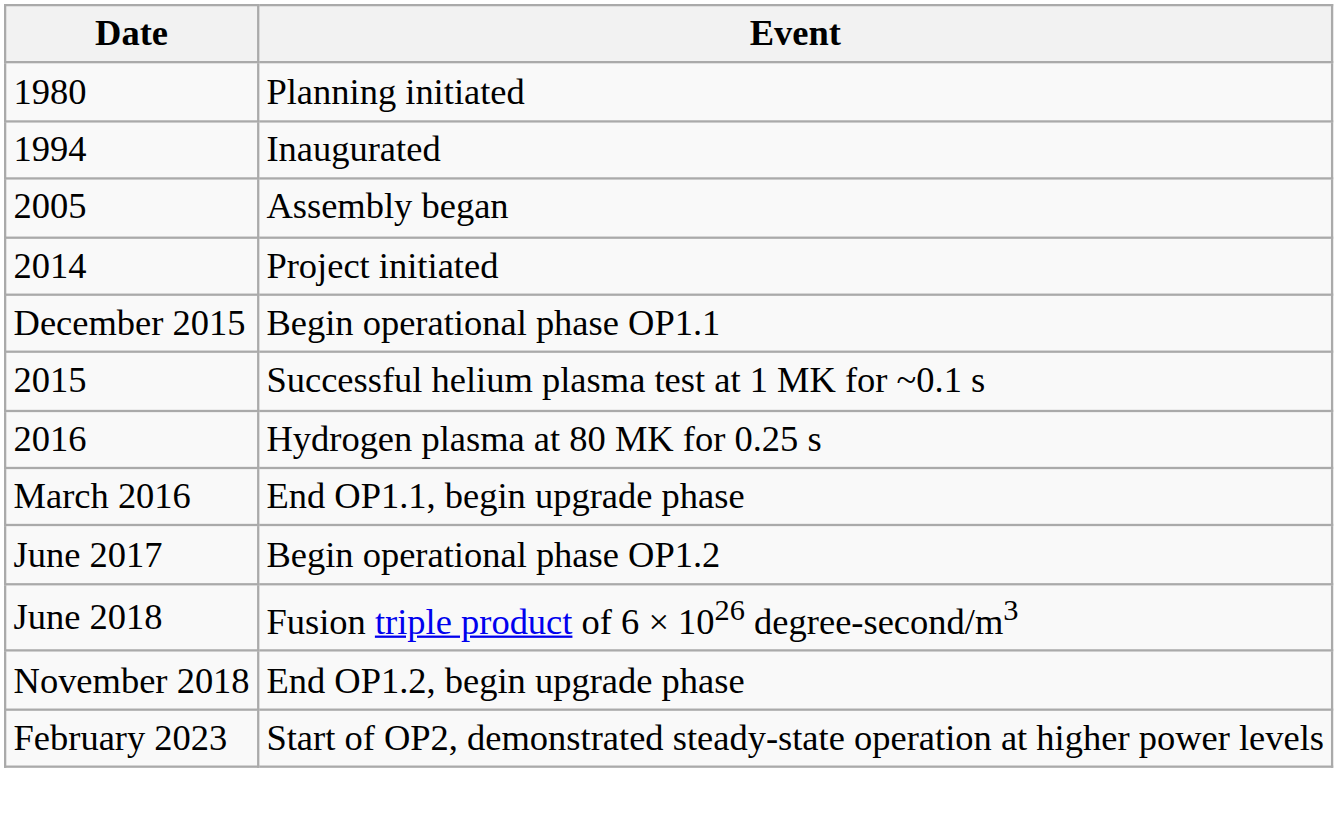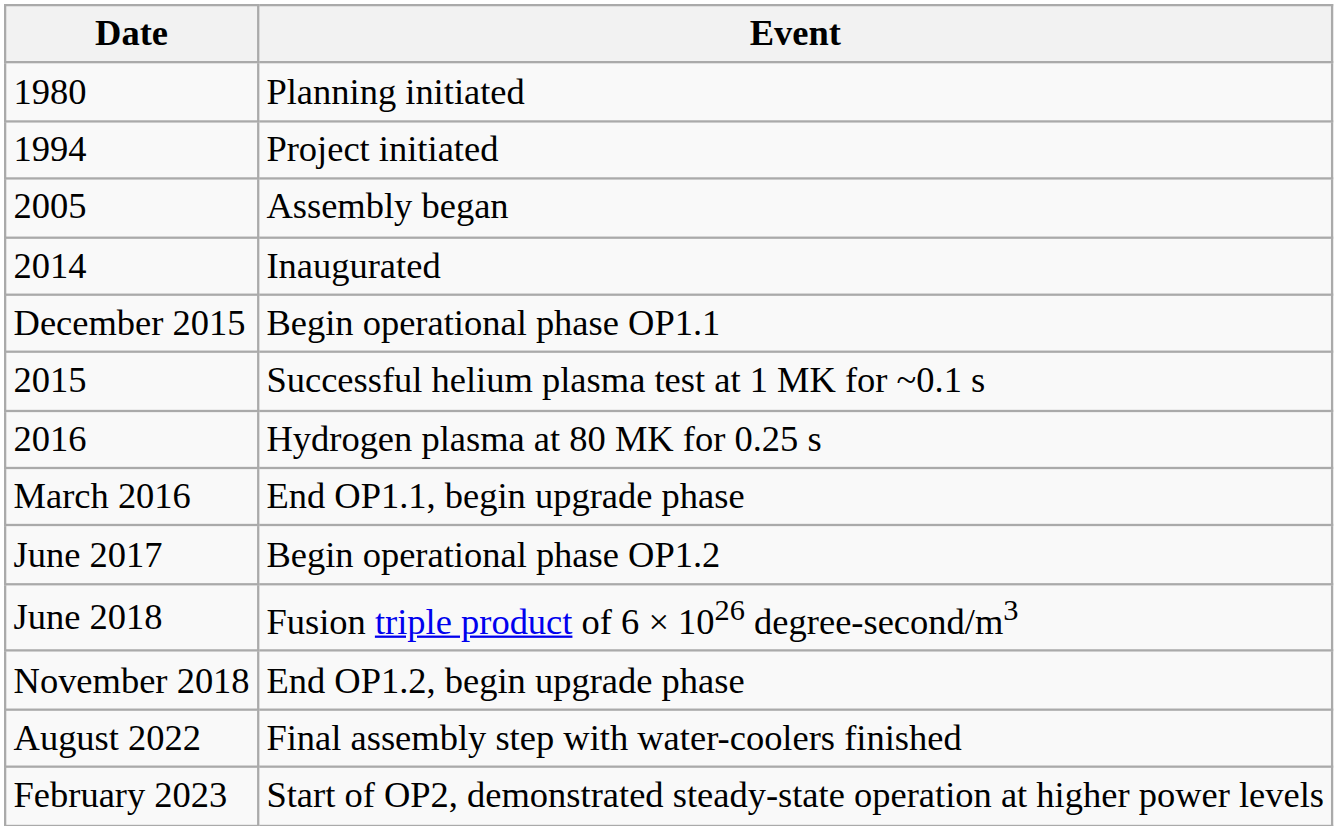 <table class="wikitable">
 <tr>
 <th>Date</th>
 <th>Event</th>
 </tr>
 <tr>
 <td>1980</td>
 <td>Planning initiated</td>
 </tr>
 <tr>
 <td>1994</td>
-<td>Inaugurated</td>
+<td>Project initiated</td>
 </tr>
 <tr>
 <td>2005</td>
 <td>Assembly began</td>
 </tr>
 <tr>
 <td>2014</td>
-<td>Project initiated</td>
+<td>Inaugurated</td>
 </tr>
 <tr>
 <td>December 2015</td>
 <td>Begin operational phase OP1.1</td>
 </tr>
 <tr>
 <td>2015</td>
 <td>Successful helium plasma test at 1 MK for ~0.1 s</td>
 </tr>
 <tr>
 <td>2016</td>
 <td>Hydrogen plasma at 80 MK for 0.25 s</td>
 </tr>
 <tr>
 <td>March 2016</td>
 <td>End OP1.1, begin upgrade phase</td>
 </tr>
 <tr>
 <td>June 2017</td>
 <td>Begin operational phase OP1.2</td>
 </tr>
 <tr>
 <td>June 2018</td>
 <td>Fusion <a href='#'>triple product</a> of 6 × 10<sup>26</sup> degree-second/m<sup>3</sup></td>
 </tr>
 <tr>
 <td>November 2018</td>
 <td>End OP1.2, begin upgrade phase</td>
 </tr>
 <tr>
+<td>August 2022</td>
+<td>Final assembly step with water-coolers finished</td>
+</tr>
+<tr>
 <td>February 2023</td>
 <td>Start of OP2, demonstrated steady-state operation at higher power levels</td>
 </tr>
 </table>
